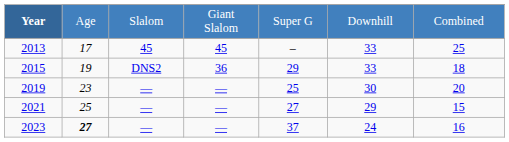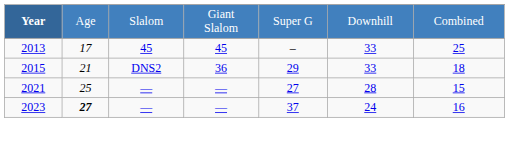 <table class="wikitable" style="font-size:95%; text-align:center; border:grey solid 1px; border-collapse:collapse;" width="40%">
 <tr style="background-color:#369; color:white;">
 <td rowspan="2" colspan="1" width="4%"><strong>Year</strong></td>
 </tr>
 <tr style="background-color:#4180be; color:white;">
 <td width="3%">Age</td>
 <td width="5%">Slalom</td>
 <td width="5%">Giant<br>Slalom</td>
 <td width="5%">Super G</td>
 <td width="5%">Downhill</td>
 <td width="5%">Combined</td>
 </tr>
 <tr style="background-color:#8CB2D8; color:white;">
 </tr>
 <tr>
 <td><a href='#'>2013</a></td>
 <td><em>17</em></td>
 <td><a href='#'>45</a></td>
 <td><a href='#'>45</a></td>
 <td>–</td>
 <td><a href='#'>33</a></td>
 <td><a href='#'>25</a></td>
 </tr>
 <tr>
 <td><a href='#'>2015</a></td>
-<td><em>19</em></td>
+<td><em>21</em></td>
 <td><a href='#'>DNS2</a></td>
 <td><a href='#'>36</a></td>
 <td><a href='#'>29</a></td>
 <td><a href='#'>33</a></td>
 <td><a href='#'>18</a></td>
 </tr>
 <tr>
-<td><a href='#'>2019</a></td>
-<td><em>23</em></td>
-<td><a href='#'>—</a></td>
-<td><a href='#'>—</a></td>
-<td><a href='#'>25</a></td>
-<td><a href='#'>30</a></td>
-<td><a href='#'>20</a></td>
-</tr>
-<tr>
 <td><a href='#'>2021</a></td>
 <td><em>25</em></td>
 <td><a href='#'>—</a></td>
 <td><a href='#'>—</a></td>
 <td><a href='#'>27</a></td>
-<td><a href='#'>29</a></td>
+<td><a href='#'>28</a></td>
 <td><a href='#'>15</a></td>
 </tr>
 <tr>
 <td><a href='#'>2023</a></td>
 <td><strong><em>27</em></strong></td>
 <td><a href='#'>—</a></td>
 <td><a href='#'>—</a></td>
 <td><a href='#'>37</a></td>
 <td><a href='#'>24</a></td>
 <td><a href='#'>16</a></td>
 </tr>
 </table>
